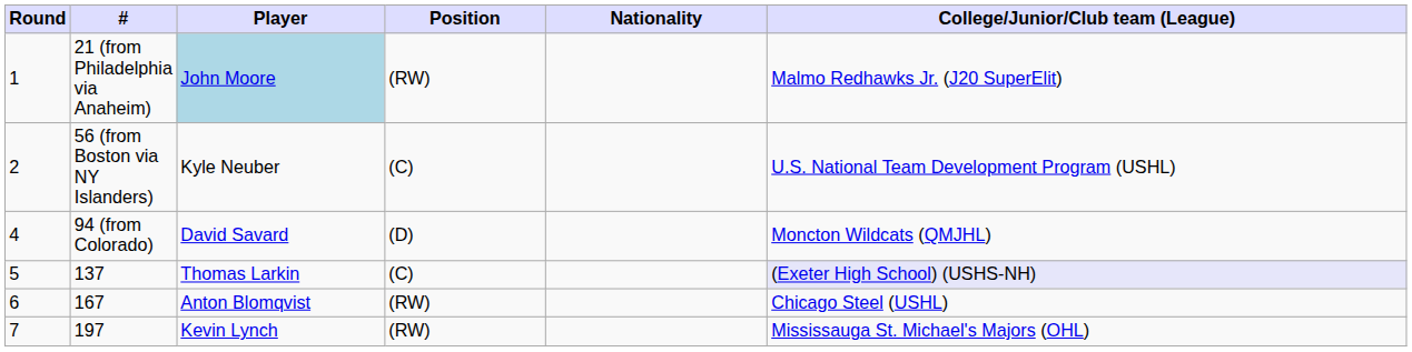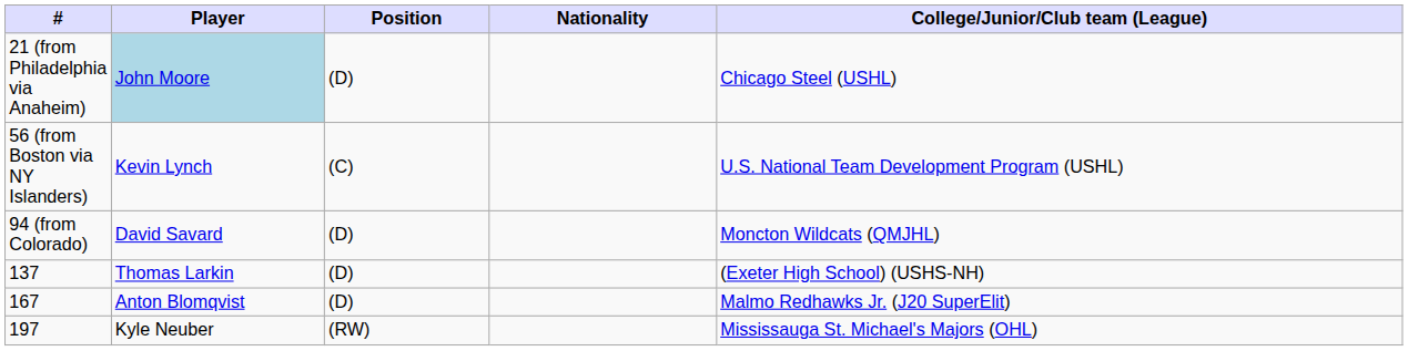 <table class="wikitable">
 <tr>
-<th style="background:#ddf; width:2.00%;">Round</th>
 <th style="background:#ddf; width:2.75%;">#</th>
 <th style="background:#ddf; width:16.0%;">Player</th>
 <th style="background:#ddf; width:12.25%;">Position</th>
 <th style="background:#ddf; width:17.0%;">Nationality</th>
 <th style="background:#ddf; width:100.0%;">College/Junior/Club team (League)</th>
 </tr>
 <tr>
-<td>1</td>
 <td>21 (from Philadelphia via Anaheim)</td>
 <td style="background: lightblue;"><a href='#'>John Moore</a></td>
-<td>(RW)</td>
+<td>(D)</td>
 <td></td>
-<td><a href='#'>Malmo Redhawks Jr.</a> (<a href='#'>J20 SuperElit</a>)</td>
+<td><a href='#'>Chicago Steel</a> (<a href='#'>USHL</a>)</td>
 </tr>
 <tr>
-<td>2</td>
 <td>56 (from Boston via NY Islanders)</td>
-<td>Kyle Neuber</td>
+<td><a href='#'>Kevin Lynch</a></td>
 <td>(C)</td>
 <td></td>
 <td><a href='#'>U.S. National Team Development Program</a> (USHL)</td>
 </tr>
 <tr>
-<td>4</td>
 <td>94 (from Colorado)</td>
 <td><a href='#'>David Savard</a></td>
 <td>(D)</td>
 <td></td>
 <td><a href='#'>Moncton Wildcats</a> (<a href='#'>QMJHL</a>)</td>
 </tr>
 <tr>
-<td>5</td>
 <td>137</td>
 <td><a href='#'>Thomas Larkin</a></td>
-<td>(C)</td>
+<td>(D)</td>
 <td></td>
-<td style="background: lavender;">(<a href='#'>Exeter High School</a>) (USHS-NH)</td>
+<td>(<a href='#'>Exeter High School</a>) (USHS-NH)</td>
 </tr>
 <tr>
-<td>6</td>
 <td>167</td>
 <td><a href='#'>Anton Blomqvist</a></td>
-<td>(RW)</td>
+<td>(D)</td>
 <td></td>
-<td><a href='#'>Chicago Steel</a> (<a href='#'>USHL</a>)</td>
+<td><a href='#'>Malmo Redhawks Jr.</a> (<a href='#'>J20 SuperElit</a>)</td>
 </tr>
 <tr>
-<td>7</td>
 <td>197</td>
-<td><a href='#'>Kevin Lynch</a></td>
+<td>Kyle Neuber</td>
 <td>(RW)</td>
 <td></td>
 <td><a href='#'>Mississauga St. Michael's Majors</a> (<a href='#'>OHL</a>)</td>
 </tr>
 </table>
